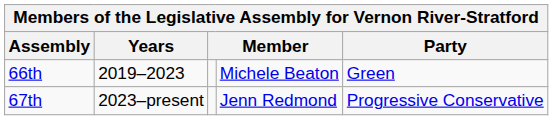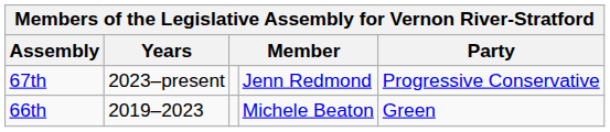 <table class="wikitable" align=centre>
 <tr>
 <th colspan=5>Members of the Legislative Assembly for Vernon River-Stratford</th>
 </tr>
 <tr>
 <th>Assembly</th>
 <th>Years</th>
 <th colspan="2">Member</th>
 <th>Party</th>
 </tr>
 <tr>
+<td><a href='#'>67th</a></td>
+<td>2023–present</td>
+<td></td>
+<td><a href='#'>Jenn Redmond</a></td>
+<td><a href='#'>Progressive Conservative</a></td>
+</tr>
+<tr>
 <td><a href='#'>66th</a></td>
 <td>2019–2023</td>
 <td></td>
 <td><a href='#'>Michele Beaton</a></td>
 <td><a href='#'>Green</a></td>
 </tr>
-<tr>
-<td><a href='#'>67th</a></td>
-<td>2023–present</td>
-<td></td>
-<td><a href='#'>Jenn Redmond</a></td>
-<td><a href='#'>Progressive Conservative</a></td>
-</tr>
 </table>
